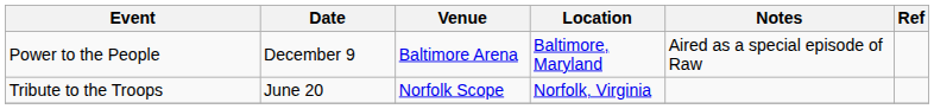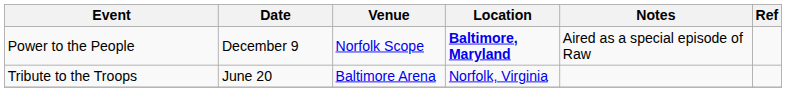 <table class="wikitable plainrowheaders sortable" style="width:100%;">
 <tr>
 <th style="width:29%;">Event</th>
 <th style="width:15%;">Date</th>
 <th style="width:15%;">Venue</th>
 <th style="width:15%;">Location</th>
 <th style="width:99%;">Notes</th>
 <th style="width:99%;">Ref</th>
 </tr>
 <tr>
 <td>Power to the People</td>
 <td>December 9<br></td>
-<td><a href='#'>Baltimore Arena</a></td>
-<td><a href='#'>Baltimore, Maryland</a></td>
+<td><a href='#'>Norfolk Scope</a></td>
+<td><strong><a href='#'>Baltimore, Maryland</a></strong></td>
 <td>Aired as a special episode of Raw</td>
 <td></td>
 </tr>
 <tr>
 <td>Tribute to the Troops</td>
 <td>June 20</td>
-<td><a href='#'>Norfolk Scope</a></td>
+<td><a href='#'>Baltimore Arena</a></td>
 <td><a href='#'>Norfolk, Virginia</a></td>
 <td></td>
 <td></td>
 </tr>
 <tr>
 </tr>
 </table>
